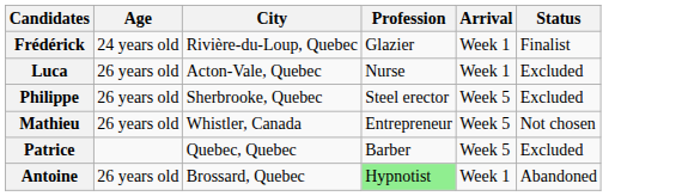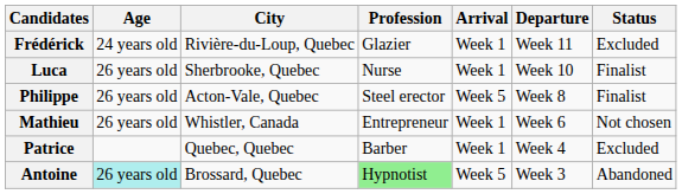 <table class="wikitable">
 <tr>
 <th>Candidates</th>
 <th>Age</th>
 <th>City</th>
 <th>Profession</th>
 <th>Arrival</th>
+<th>Departure</th>
 <th>Status</th>
 </tr>
 <tr>
 <th>Frédérick</th>
 <td>24 years old</td>
 <td>Rivière-du-Loup, Quebec</td>
 <td>Glazier</td>
 <td>Week 1</td>
-<td>Finalist</td>
+<td>Week 11</td>
+<td>Excluded</td>
 </tr>
 <tr>
 <th>Luca</th>
 <td>26 years old</td>
-<td>Acton-Vale, Quebec</td>
+<td>Sherbrooke, Quebec</td>
 <td>Nurse</td>
 <td>Week 1</td>
-<td>Excluded</td>
+<td>Week 10</td>
+<td>Finalist</td>
 </tr>
 <tr>
 <th>Philippe</th>
 <td>26 years old</td>
-<td>Sherbrooke, Quebec</td>
+<td>Acton-Vale, Quebec</td>
 <td>Steel erector</td>
 <td>Week 5</td>
-<td>Excluded</td>
+<td>Week 8</td>
+<td>Finalist</td>
 </tr>
 <tr>
 <th>Mathieu</th>
 <td>26 years old</td>
 <td>Whistler, Canada</td>
 <td>Entrepreneur</td>
-<td>Week 5</td>
+<td>Week 1</td>
+<td>Week 6</td>
 <td>Not chosen</td>
 </tr>
 <tr>
 <th>Patrice</th>
 <td></td>
 <td>Quebec, Quebec</td>
 <td>Barber</td>
-<td>Week 5</td>
+<td>Week 1</td>
+<td>Week 4</td>
 <td>Excluded</td>
 </tr>
 <tr>
 <th>Antoine</th>
-<td>26 years old</td>
+<td style="background: paleturquoise;">26 years old</td>
 <td>Brossard, Quebec</td>
 <td style="background: lightgreen;">Hypnotist</td>
-<td>Week 1</td>
+<td>Week 5</td>
+<td>Week 3</td>
 <td>Abandoned</td>
 </tr>
 </table>
